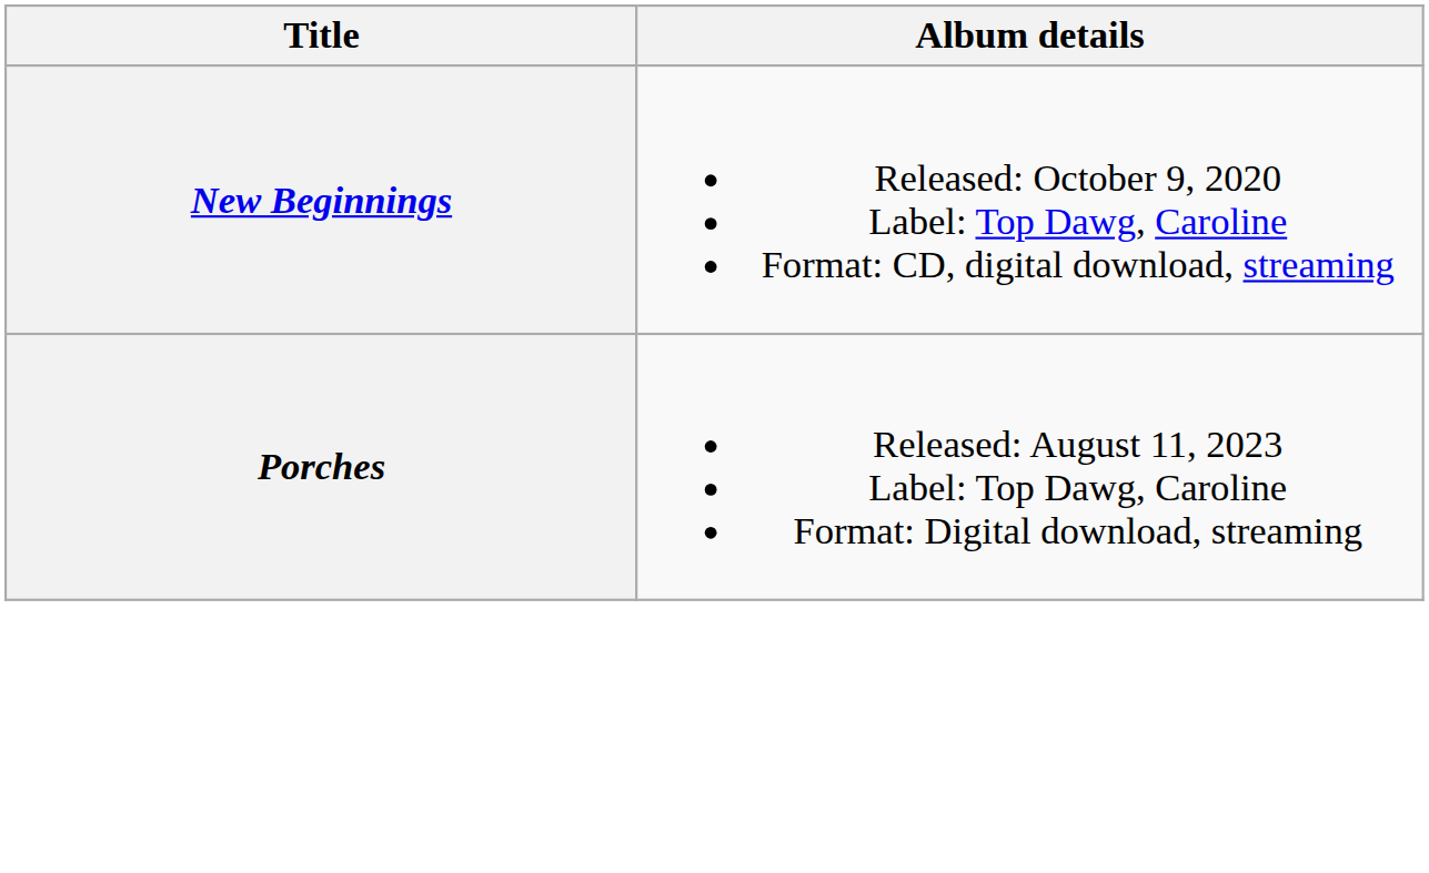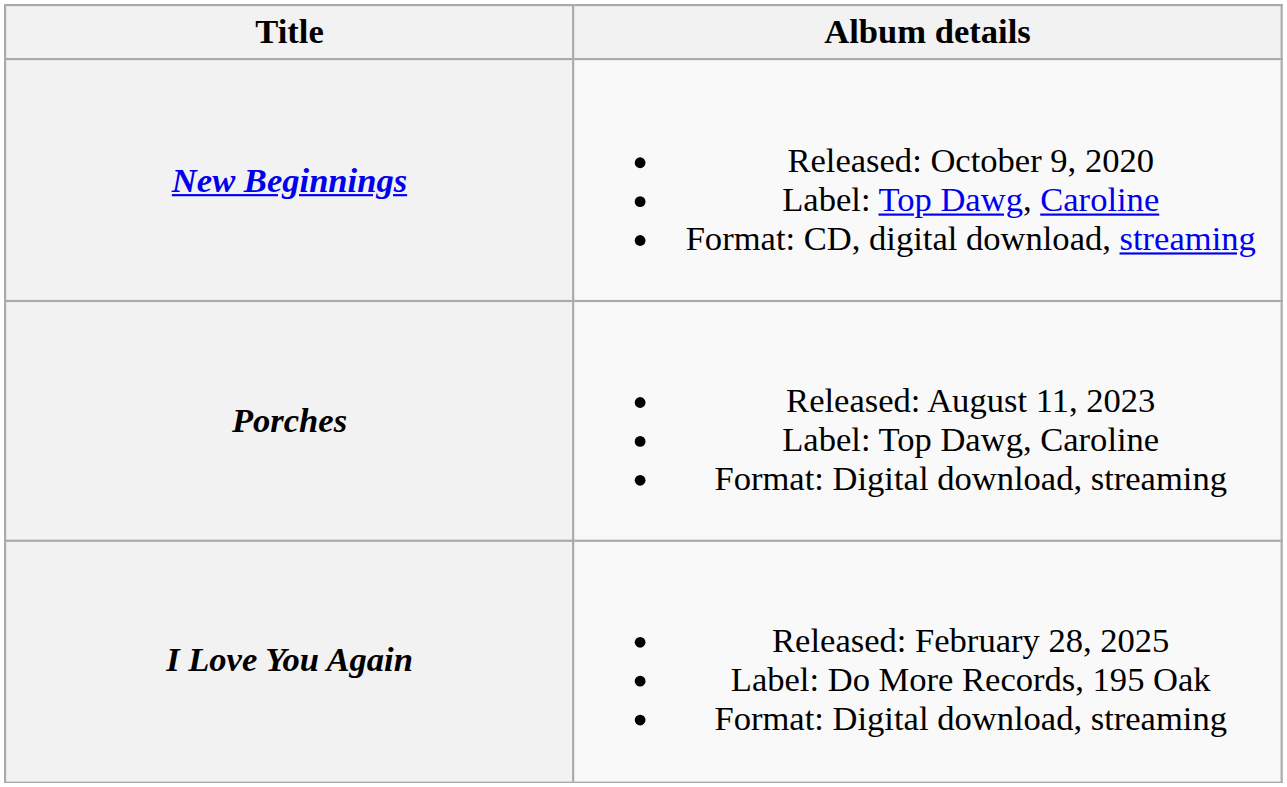 <table class="wikitable plainrowheaders" style="text-align:center;">
 <tr>
 <th scope="col" style="width:16em;">Title</th>
 <th scope="col" style="width:20em;">Album details</th>
 </tr>
 <tr>
 <th scope="row"><em><a href='#'>New Beginnings</a></em></th>
 <td><br><ul><li>Released: October 9, 2020</li><li>Label: <a href='#'>Top Dawg</a>, <a href='#'>Caroline</a></li><li>Format: CD, digital download, <a href='#'>streaming</a></li></ul></td>
 </tr>
 <tr>
 <th scope="row"><em>Porches</em></th>
 <td><br><ul><li>Released: August 11, 2023</li><li>Label: Top Dawg, Caroline</li><li>Format: Digital download, streaming</li></ul></td>
 </tr>
+<tr>
+<th scope="row"><em>I Love You Again</em></th>
+<td><br><ul><li>Released: February 28, 2025</li><li>Label: Do More Records, 195 Oak</li><li>Format: Digital download, streaming</li></ul></td>
+</tr>
 </table>
